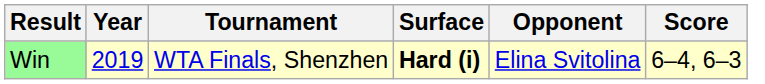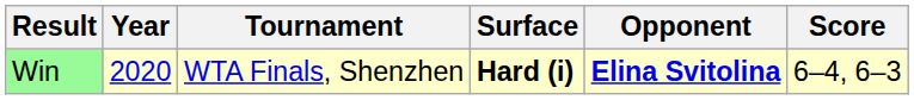 <table class="sortable wikitable">
 <tr>
 <th>Result</th>
 <th>Year</th>
 <th>Tournament</th>
 <th>Surface</th>
 <th>Opponent</th>
 <th class="unsortable">Score</th>
 </tr>
 <tr bgcolor=ffffcc>
 <td bgcolor=98FB98>Win</td>
-<td><a href='#'>2019</a></td>
+<td><a href='#'>2020</a></td>
 <td><a href='#'>WTA Finals</a>, Shenzhen</td>
 <td><strong>Hard (i)</strong></td>
-<td> <a href='#'>Elina Svitolina</a></td>
+<td><strong> <a href='#'>Elina Svitolina</a></strong></td>
 <td>6–4, 6–3</td>
 </tr>
 </table>
